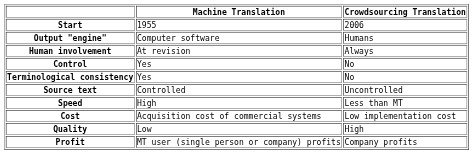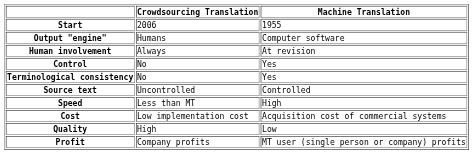 <table border="1">
 <tr>
 <th scope="col"></th>
+<th scope="col">Crowdsourcing Translation</th>
 <th scope="col">Machine Translation</th>
-<th scope="col">Crowdsourcing Translation</th>
 </tr>
 <tr>
 <th scope="row">Start</th>
+<td>2006</td>
 <td>1955</td>
-<td>2006</td>
 </tr>
 <tr>
 <th scope="row">Output "engine"</th>
+<td>Humans</td>
 <td>Computer software</td>
-<td>Humans</td>
 </tr>
 <tr>
 <th scope="row">Human involvement</th>
+<td>Always</td>
 <td>At revision</td>
-<td>Always</td>
 </tr>
 <tr>
 <th scope="row">Control</th>
+<td>No</td>
 <td>Yes</td>
-<td>No</td>
 </tr>
 <tr>
 <th scope="row">Terminological consistency</th>
+<td>No</td>
 <td>Yes</td>
-<td>No</td>
 </tr>
 <tr>
 <th scope="row">Source text</th>
+<td>Uncontrolled</td>
 <td>Controlled</td>
-<td>Uncontrolled</td>
 </tr>
 <tr>
 <th scope="row">Speed</th>
+<td>Less than MT</td>
 <td>High</td>
-<td>Less than MT</td>
 </tr>
 <tr>
 <th scope="row">Cost</th>
+<td>Low implementation cost</td>
 <td>Acquisition cost of commercial systems</td>
-<td>Low implementation cost</td>
 </tr>
 <tr>
 <th scope="row">Quality</th>
+<td>High</td>
 <td>Low</td>
-<td>High</td>
 </tr>
 <tr>
 <th scope="row">Profit</th>
+<td>Company profits</td>
 <td>MT user (single person or company) profits</td>
-<td>Company profits</td>
 </tr>
 </table>
